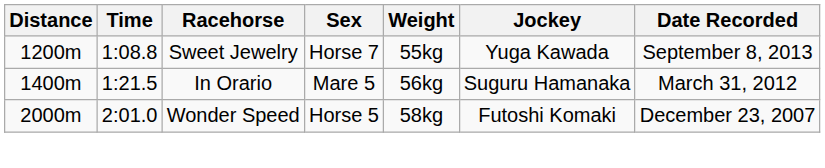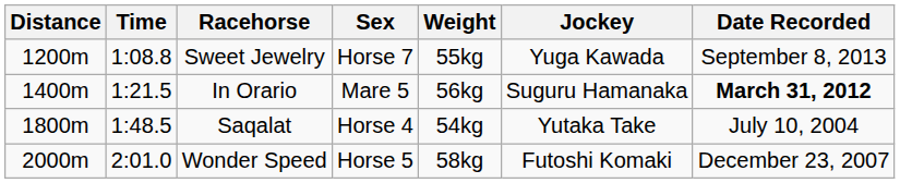 <table class="wikitable" style="text-align: center;">
 <tr>
 <th>Distance</th>
 <th>Time</th>
 <th>Racehorse</th>
 <th>Sex</th>
 <th>Weight</th>
 <th>Jockey</th>
 <th>Date Recorded</th>
 </tr>
 <tr>
 <td>1200m</td>
 <td>1:08.8</td>
 <td>Sweet Jewelry</td>
 <td>Horse 7</td>
 <td>55kg</td>
 <td>Yuga Kawada</td>
 <td>September 8, 2013</td>
 </tr>
 <tr>
 <td>1400m</td>
 <td>1:21.5</td>
 <td>In Orario</td>
 <td>Mare 5</td>
 <td>56kg</td>
 <td>Suguru Hamanaka</td>
-<td>March 31, 2012</td>
+<td><strong>March 31, 2012</strong></td>
+</tr>
+<tr>
+<td>1800m</td>
+<td>1:48.5</td>
+<td>Saqalat</td>
+<td>Horse 4</td>
+<td>54kg</td>
+<td>Yutaka Take</td>
+<td>July 10, 2004</td>
 </tr>
 <tr>
 <td>2000m</td>
 <td>2:01.0</td>
 <td>Wonder Speed</td>
 <td>Horse 5</td>
 <td>58kg</td>
 <td>Futoshi Komaki</td>
 <td>December 23, 2007</td>
 </tr>
 </table>
